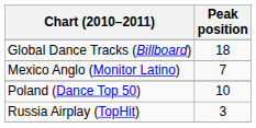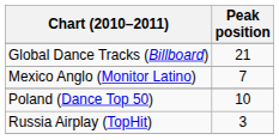 <table class="wikitable sortable">
 <tr>
 <th scope="col">Chart (2010–2011)</th>
 <th scope="col">Peak<br>position</th>
 </tr>
 <tr>
 </tr>
 <tr>
 </tr>
 <tr>
 </tr>
 <tr>
 </tr>
 <tr>
 </tr>
 <tr>
 </tr>
 <tr>
 </tr>
 <tr>
 </tr>
 <tr>
 </tr>
 <tr>
 </tr>
 <tr>
 </tr>
 <tr>
 </tr>
 <tr>
 </tr>
 <tr>
 </tr>
 <tr>
 <td>Global Dance Tracks (<em><a href='#'>Billboard</a></em>)</td>
-<td style="text-align:center;">18</td>
+<td style="text-align:center;">21</td>
 </tr>
 <tr>
 </tr>
 <tr>
 </tr>
 <tr>
 <td>Mexico Anglo (<a href='#'>Monitor Latino</a>)</td>
 <td style="text-align:center;">7</td>
 </tr>
 <tr>
 </tr>
 <tr>
 <td>Poland (<a href='#'>Dance Top 50</a>)</td>
 <td style="text-align:center;">10</td>
 </tr>
 <tr>
 <td>Russia Airplay (<a href='#'>TopHit</a>)</td>
 <td style="text-align:center;">3</td>
 </tr>
 <tr>
 </tr>
 <tr>
 </tr>
 <tr>
 </tr>
 <tr>
 </tr>
 <tr>
 </tr>
 <tr>
 </tr>
 <tr>
 </tr>
 <tr>
 </tr>
 <tr>
 </tr>
 <tr>
 </tr>
 <tr>
 </tr>
 <tr>
 </tr>
 <tr>
 </tr>
 </table>
